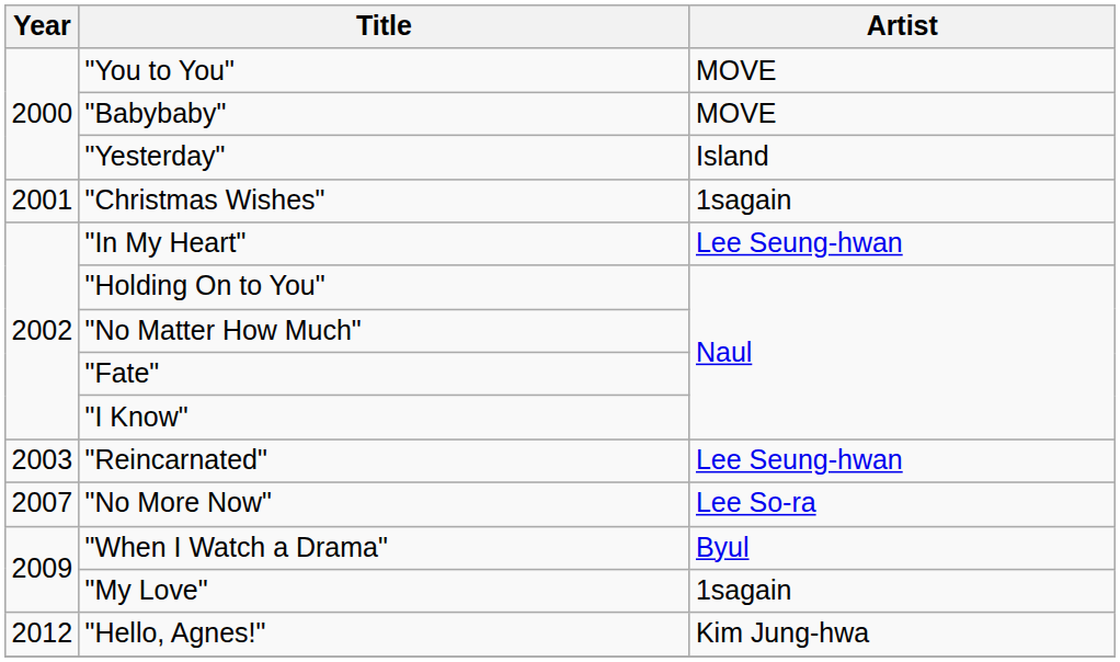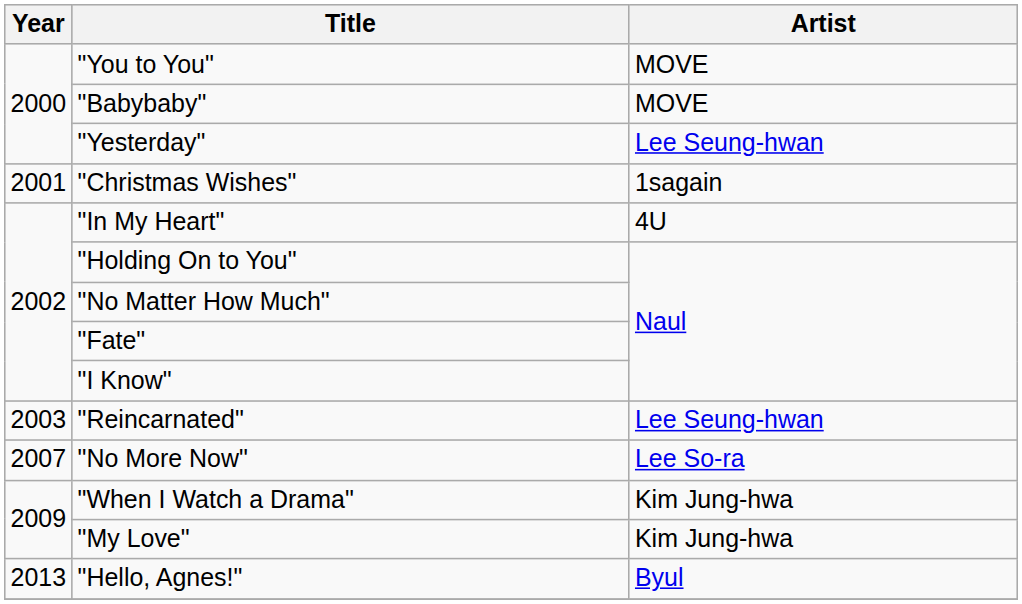 <table class="wikitable" style="width:650px">
 <tr>
 <th width=10>Year</th>
 <th>Title</th>
 <th>Artist</th>
 </tr>
 <tr>
 <td rowspan=3>2000</td>
 <td>"You to You" </td>
 <td>MOVE</td>
 </tr>
 <tr>
 <td>"Babybaby"</td>
 <td>MOVE</td>
 </tr>
 <tr>
 <td>"Yesterday" </td>
-<td>Island</td>
+<td><a href='#'>Lee Seung-hwan</a></td>
 </tr>
 <tr>
 <td>2001</td>
 <td>"Christmas Wishes" </td>
 <td>1sagain</td>
 </tr>
 <tr>
 <td rowspan=5>2002</td>
 <td>"In My Heart"</td>
-<td><a href='#'>Lee Seung-hwan</a></td>
+<td>4U</td>
 </tr>
 <tr>
 <td>"Holding On to You" </td>
 <td rowspan=4><a href='#'>Naul</a></td>
 </tr>
 <tr>
 <td>"No Matter How Much" </td>
 </tr>
 <tr>
 <td>"Fate" </td>
 </tr>
 <tr>
 <td>"I Know"</td>
 </tr>
 <tr>
 <td>2003</td>
 <td>"Reincarnated" </td>
 <td><a href='#'>Lee Seung-hwan</a></td>
 </tr>
 <tr>
 <td>2007</td>
 <td>"No More Now" </td>
 <td><a href='#'>Lee So-ra</a></td>
 </tr>
 <tr>
 <td rowspan=2>2009</td>
 <td>"When I Watch a Drama" </td>
-<td><a href='#'>Byul</a></td>
+<td>Kim Jung-hwa</td>
 </tr>
 <tr>
 <td>"My Love"</td>
-<td>1sagain</td>
+<td>Kim Jung-hwa</td>
 </tr>
 <tr>
-<td>2012</td>
+<td>2013</td>
 <td>"Hello, Agnes!" </td>
-<td>Kim Jung-hwa</td>
+<td><a href='#'>Byul</a></td>
 </tr>
 <tr>
 </tr>
 </table>
